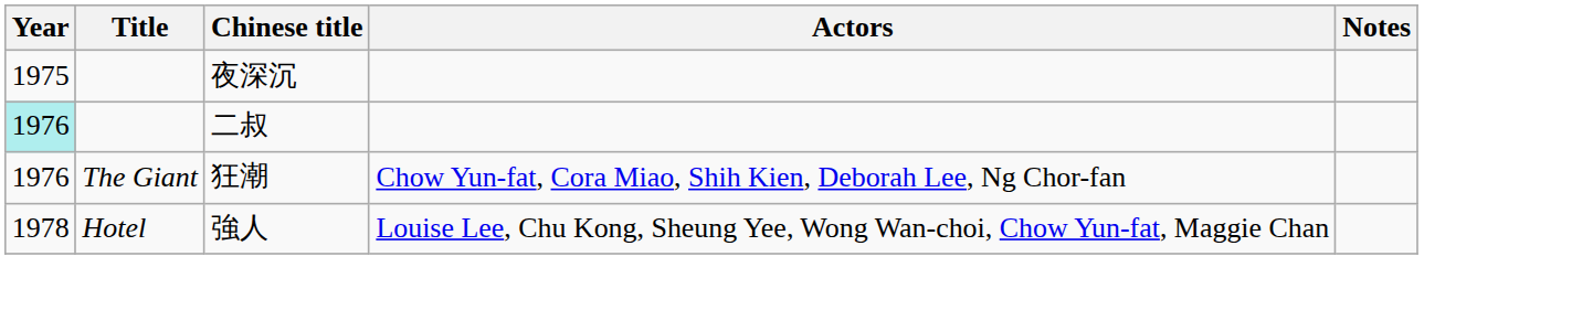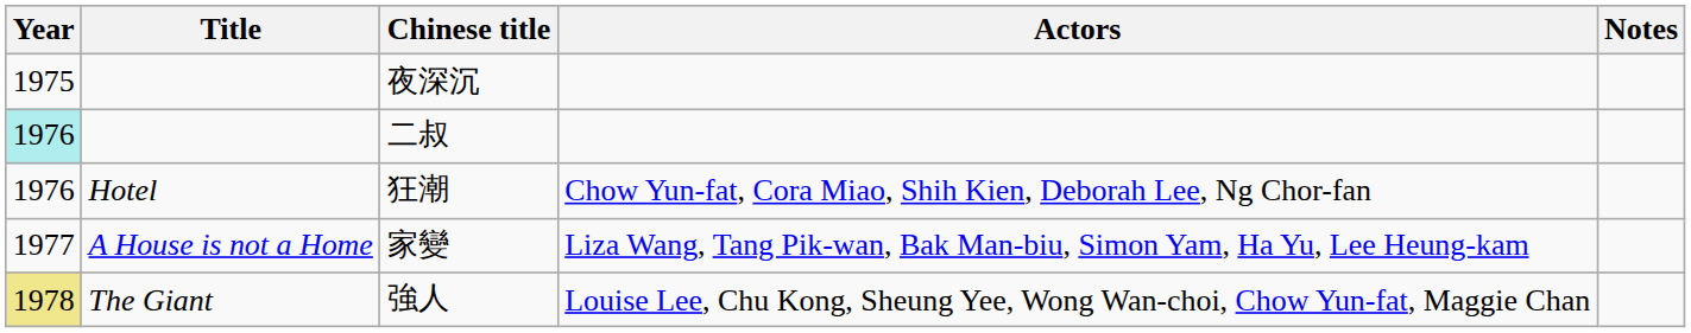 <table class="wikitable sortable">
 <tr>
 <th>Year</th>
 <th>Title</th>
 <th>Chinese title</th>
 <th>Actors</th>
 <th class="unsortable">Notes</th>
 </tr>
 <tr>
 <td>1975</td>
 <td></td>
 <td>夜深沉</td>
 <td></td>
 <td></td>
 </tr>
 <tr>
 <td style="background: paleturquoise;">1976</td>
 <td></td>
 <td>二叔</td>
 <td></td>
 <td></td>
 </tr>
 <tr>
 <td>1976</td>
-<td><em>The Giant</em></td>
+<td><em>Hotel</em></td>
 <td>狂潮</td>
 <td><a href='#'>Chow Yun-fat</a>, <a href='#'>Cora Miao</a>, <a href='#'>Shih Kien</a>, <a href='#'>Deborah Lee</a>, Ng Chor-fan</td>
 <td></td>
 </tr>
 <tr>
-<td>1978</td>
-<td><em>Hotel</em></td>
+<td>1977</td>
+<td><em><a href='#'>A House is not a Home</a></em></td>
+<td>家變</td>
+<td><a href='#'>Liza Wang</a>, <a href='#'>Tang Pik-wan</a>, <a href='#'>Bak Man-biu</a>, <a href='#'>Simon Yam</a>, <a href='#'>Ha Yu</a>, <a href='#'>Lee Heung-kam</a></td>
+<td></td>
+</tr>
+<tr>
+<td style="background: khaki;">1978</td>
+<td><em>The Giant</em></td>
 <td>強人</td>
 <td><a href='#'>Louise Lee</a>, Chu Kong, Sheung Yee, Wong Wan-choi, <a href='#'>Chow Yun-fat</a>, Maggie Chan</td>
 <td></td>
 </tr>
 </table>
